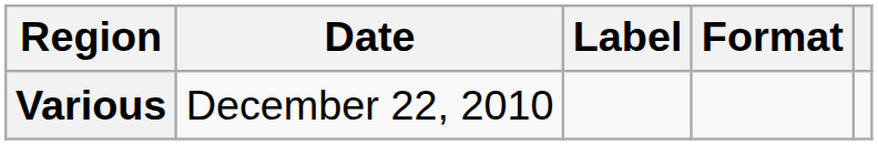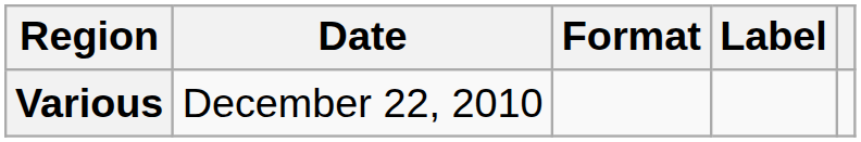 <table class="wikitable plainrowheaders">
 <tr>
 <th scope="col">Region</th>
 <th scope="col">Date</th>
+<th scope="col">Format</th>
 <th scope="col">Label</th>
-<th scope="col">Format</th>
 <th scope="col"></th>
 </tr>
 <tr>
 <th scope="row">Various</th>
 <td rowspan="1">December 22, 2010</td>
 <td rowspan="1"></td>
 <td rowspan="1"></td>
 <td align="center"></td>
 </tr>
 </table>
